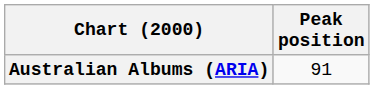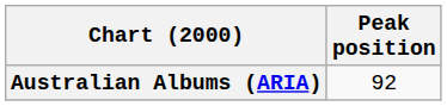 <table class="wikitable plainrowheaders">
 <tr>
 <th scope="col">Chart (2000)</th>
 <th scope="col">Peak<br>position</th>
 </tr>
 <tr>
 <th scope="row">Australian Albums (<a href='#'>ARIA</a>)</th>
-<td style="text-align:center;">91</td>
+<td style="text-align:center;">92</td>
 </tr>
 </table>
